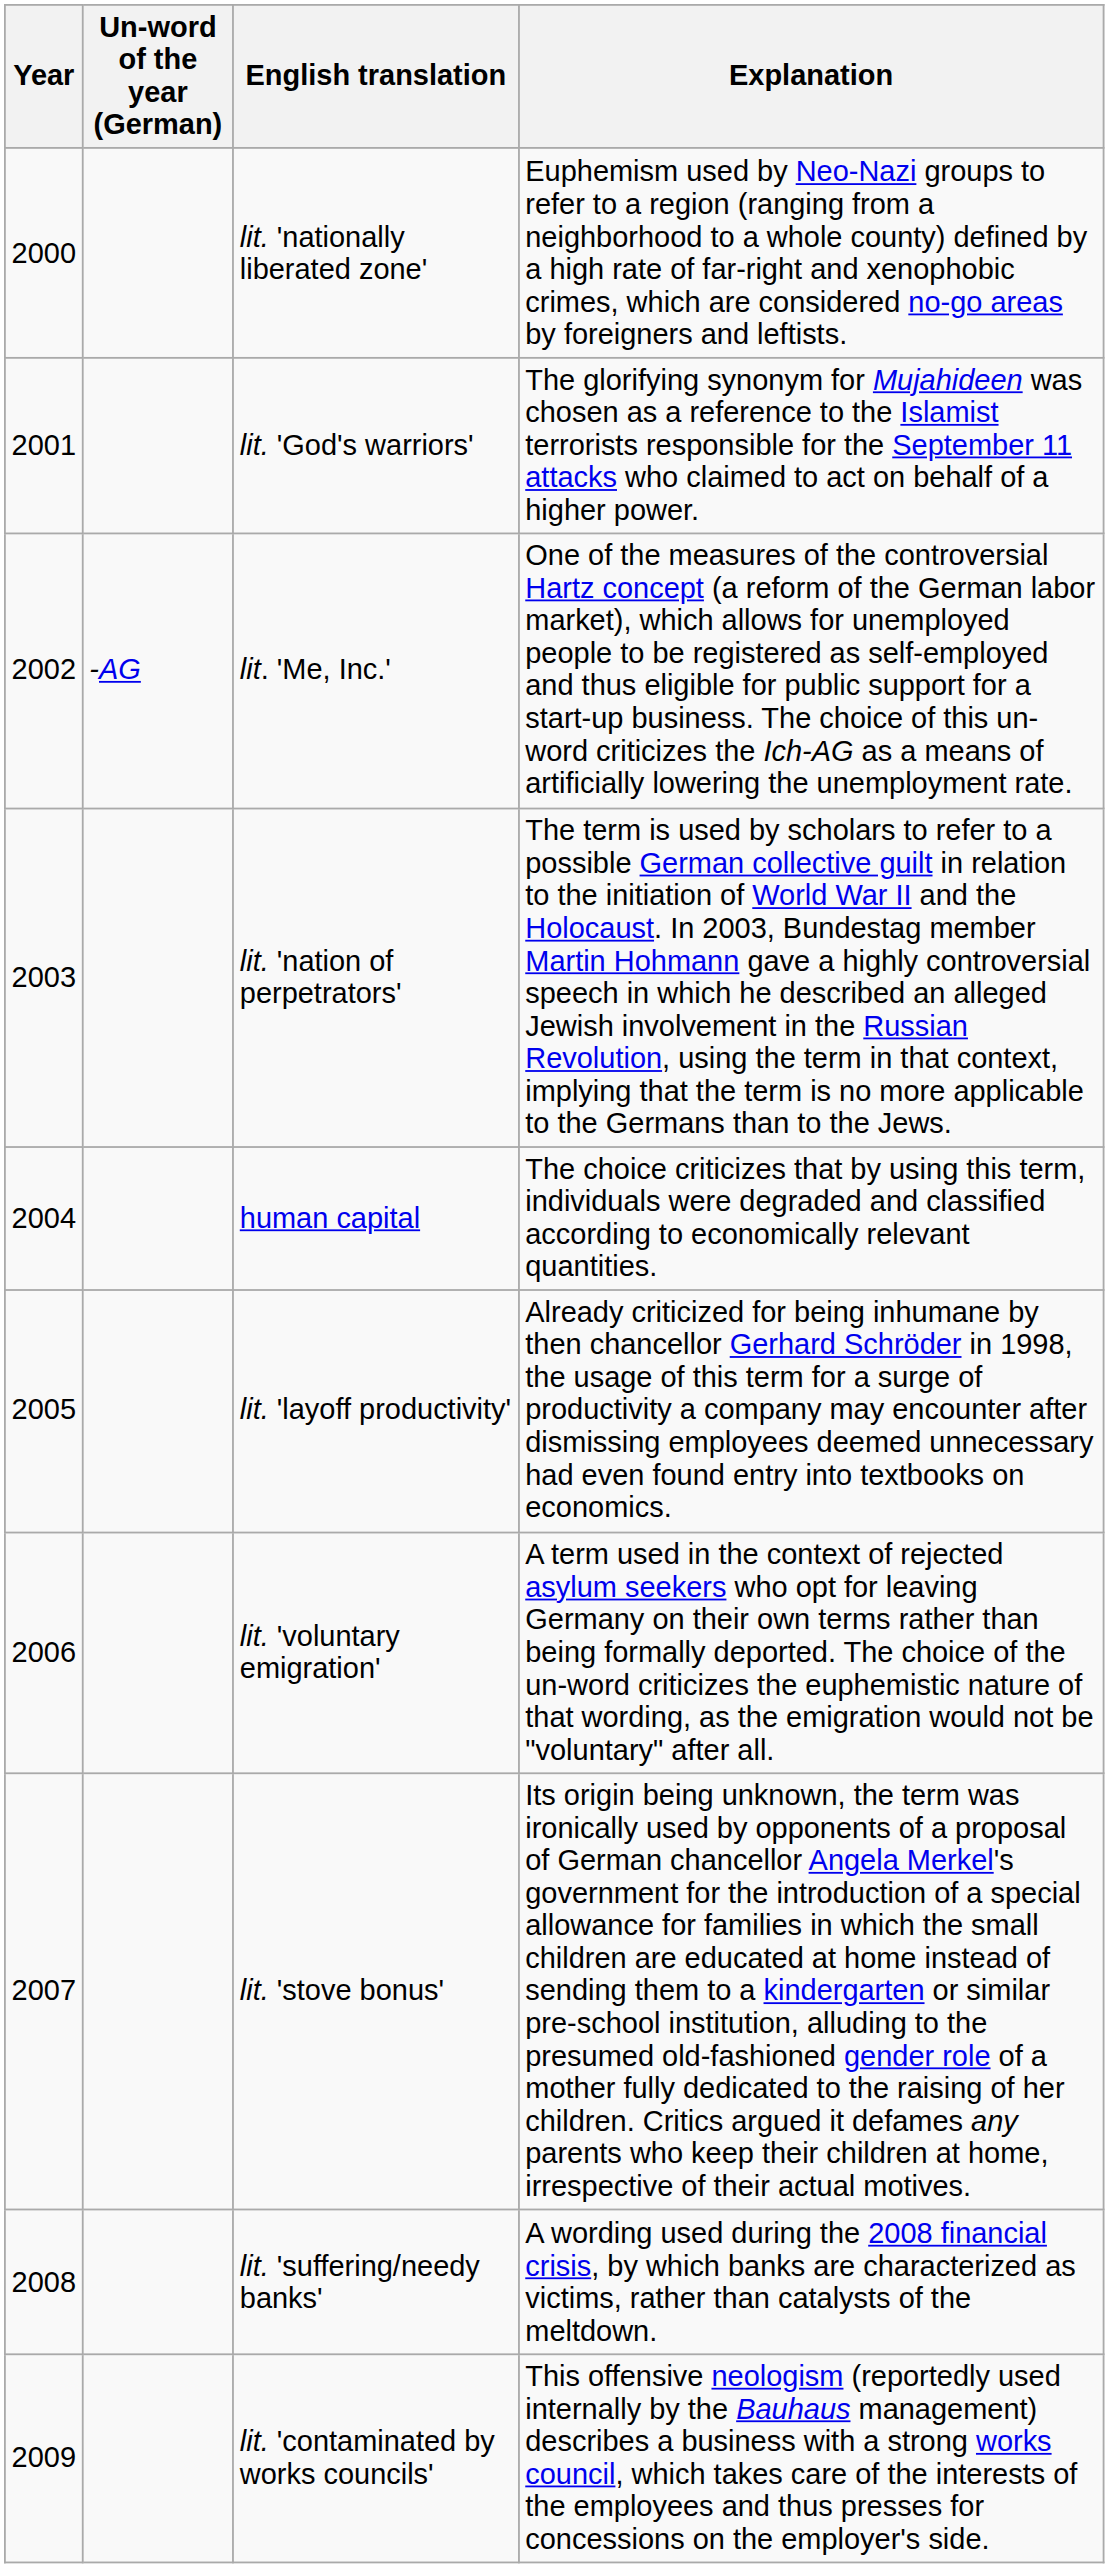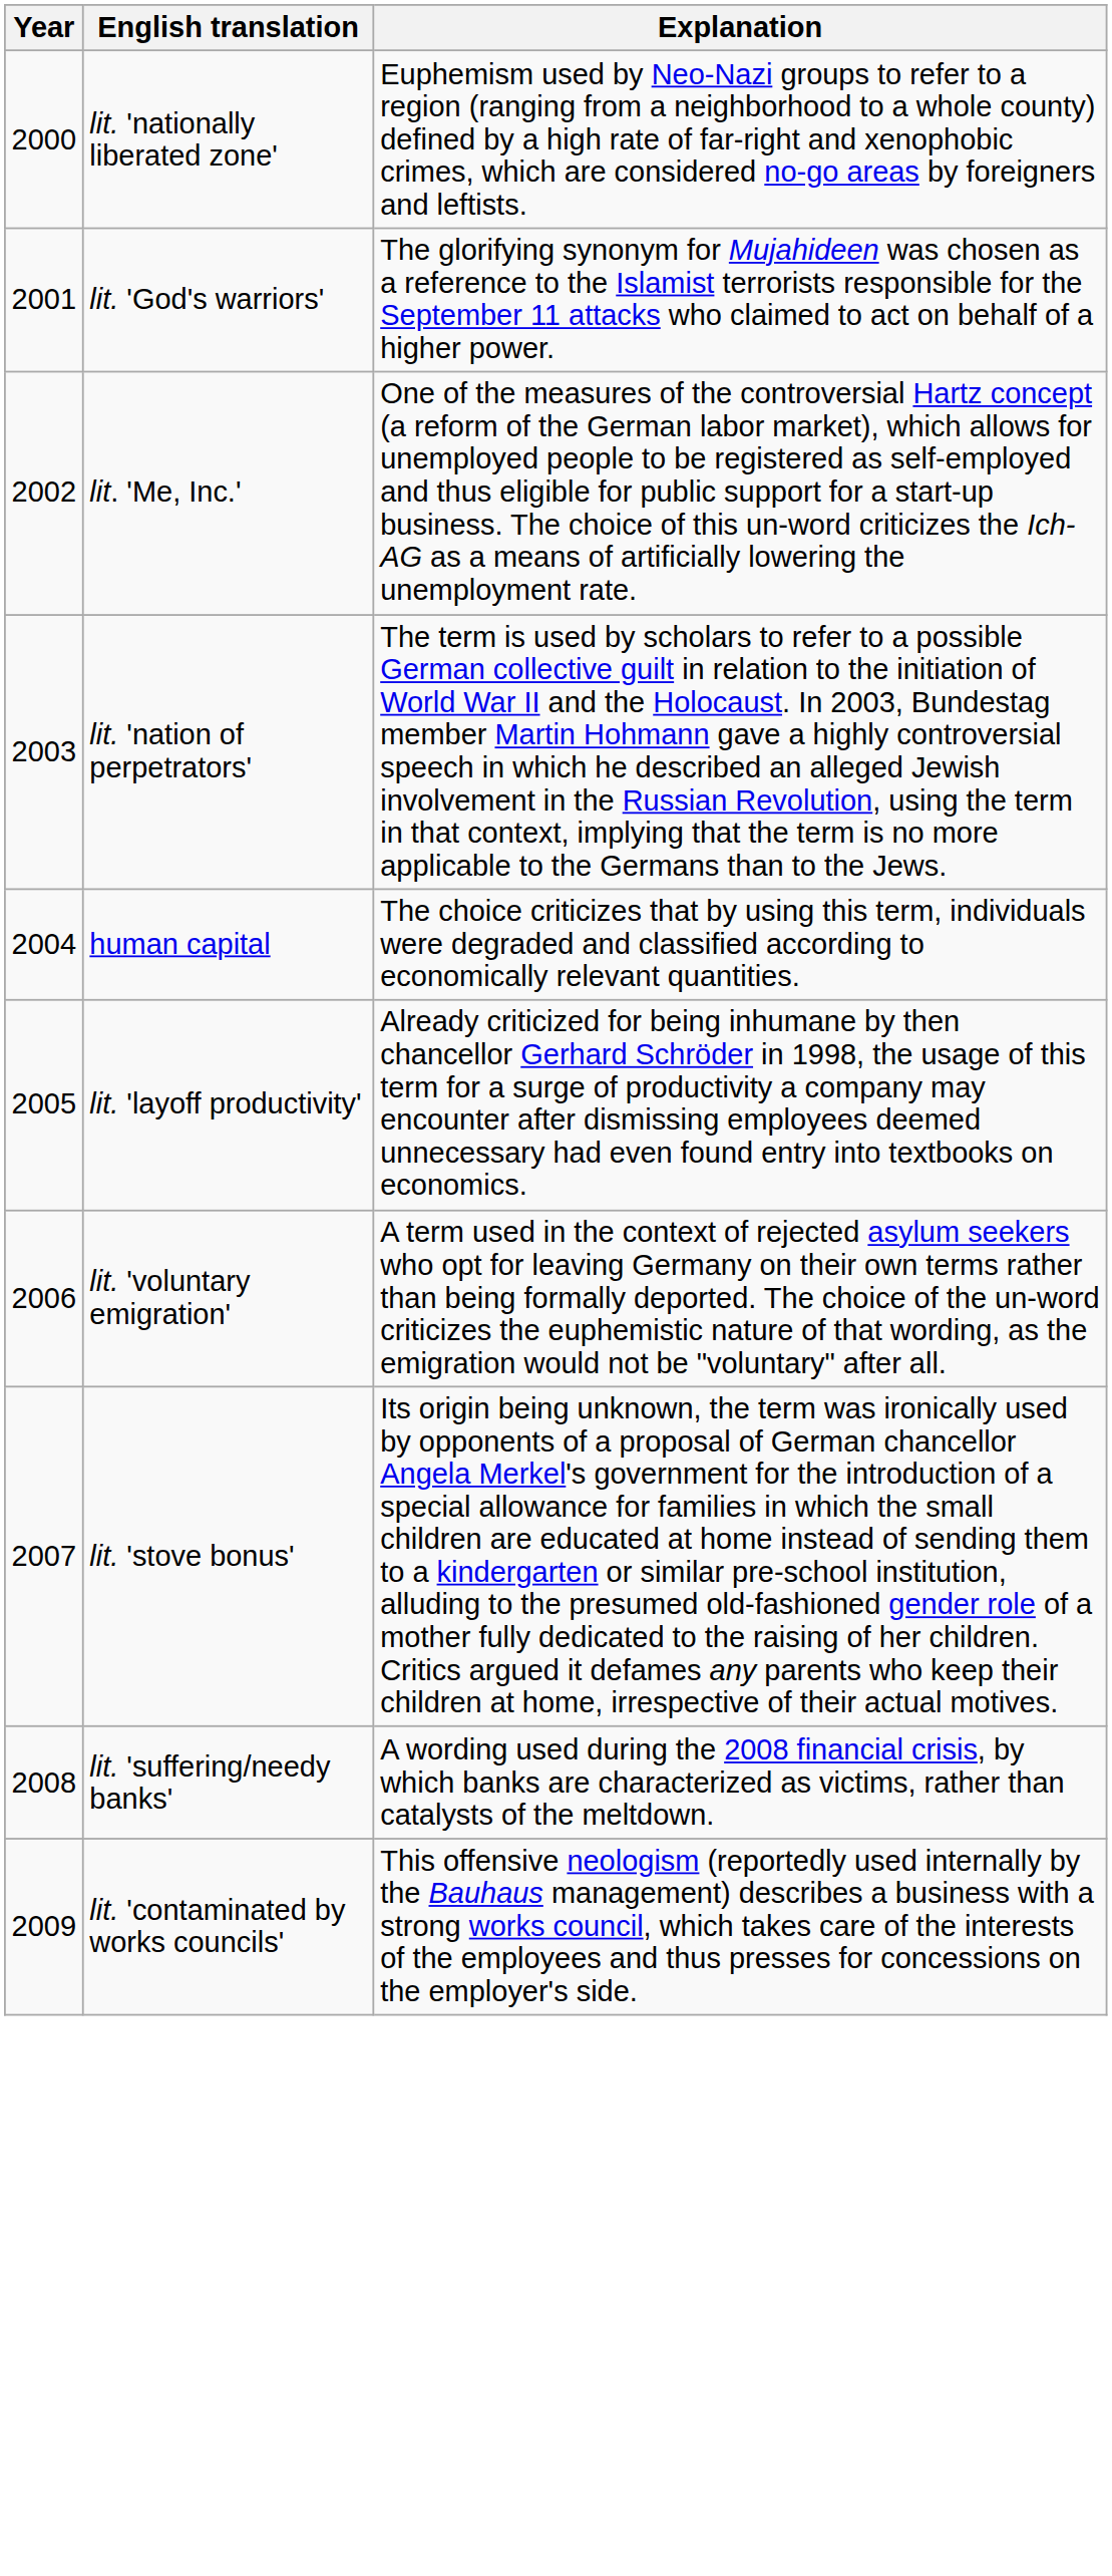 <table class="wikitable">
 <tr>
 <th>Year</th>
-<th>Un-word of the year<br>(German)</th>
 <th>English translation</th>
 <th>Explanation</th>
 </tr>
 <tr>
 <td>2000</td>
-<td></td>
 <td><em>lit.</em> 'nationally liberated zone'</td>
 <td>Euphemism used by <a href='#'>Neo-Nazi</a> groups to refer to a region (ranging from a neighborhood to a whole county) defined by a high rate of far-right and xenophobic crimes, which are considered <a href='#'>no-go areas</a> by foreigners and leftists.</td>
 </tr>
 <tr>
 <td>2001</td>
-<td></td>
 <td><em>lit.</em> 'God's warriors'</td>
 <td>The glorifying synonym for <em><a href='#'>Mujahideen</a></em> was chosen as a reference to the <a href='#'>Islamist</a> terrorists responsible for the <a href='#'>September 11 attacks</a> who claimed to act on behalf of a higher power.</td>
 </tr>
 <tr>
 <td>2002</td>
-<td><em>-<a href='#'>AG</a></em></td>
 <td><em>lit</em>. 'Me, Inc.'</td>
 <td>One of the measures of the controversial <a href='#'>Hartz concept</a> (a reform of the German labor market), which allows for unemployed people to be registered as self-employed and thus eligible for public support for a start-up business. The choice of this un-word criticizes the <em>Ich-AG</em> as a means of artificially lowering the unemployment rate.</td>
 </tr>
 <tr>
 <td>2003</td>
-<td></td>
 <td><em>lit.</em> 'nation of perpetrators'</td>
 <td>The term is used by scholars to refer to a possible <a href='#'>German collective guilt</a> in relation to the initiation of <a href='#'>World War II</a> and the <a href='#'>Holocaust</a>. In 2003, Bundestag member <a href='#'>Martin Hohmann</a> gave a highly controversial speech in which he described an alleged Jewish involvement in the <a href='#'>Russian Revolution</a>, using the  term in that context, implying that the term is no more applicable to the Germans than to the Jews.</td>
 </tr>
 <tr>
 <td>2004</td>
-<td></td>
 <td><a href='#'>human capital</a></td>
 <td>The choice criticizes that by using this term, individuals were degraded and classified according to economically relevant quantities.</td>
 </tr>
 <tr>
 <td>2005</td>
-<td></td>
 <td><em>lit.</em> 'layoff productivity'</td>
 <td>Already criticized for being inhumane by then chancellor <a href='#'>Gerhard Schröder</a> in 1998, the usage of this term for a surge of productivity a company may encounter after dismissing employees deemed unnecessary had even found entry into textbooks on economics.</td>
 </tr>
 <tr>
 <td>2006</td>
-<td></td>
 <td><em>lit.</em> 'voluntary emigration'</td>
 <td>A term used in the context of rejected <a href='#'>asylum seekers</a> who opt for leaving Germany on their own terms rather than being formally deported. The choice of the un-word criticizes the euphemistic nature of that wording, as the emigration would not be "voluntary" after all. </td>
 </tr>
 <tr>
 <td>2007</td>
-<td></td>
 <td><em>lit.</em> 'stove bonus'</td>
 <td>Its origin being unknown, the term was ironically used by opponents of a proposal of German chancellor <a href='#'>Angela Merkel</a>'s government for the introduction of a special allowance for families in which the small children are educated at home instead of sending them to a <a href='#'>kindergarten</a> or similar pre-school institution, alluding to the presumed old-fashioned <a href='#'>gender role</a> of a mother fully dedicated to the raising of her children. Critics argued it defames <em>any</em> parents who keep their children at home, irrespective of their actual motives.</td>
 </tr>
 <tr>
 <td>2008</td>
-<td></td>
 <td><em>lit.</em> 'suffering/needy banks'</td>
 <td>A wording used during the <a href='#'>2008 financial crisis</a>, by which banks are characterized as victims, rather than catalysts of the meltdown.</td>
 </tr>
 <tr>
 <td>2009</td>
-<td></td>
 <td><em>lit.</em> 'contaminated by works councils'</td>
 <td>This offensive <a href='#'>neologism</a> (reportedly used internally by the <em><a href='#'>Bauhaus</a></em> management) describes a business with a strong <a href='#'>works council</a>, which takes care of the interests of the employees and thus presses for concessions on the employer's side.</td>
 </tr>
 </table>
